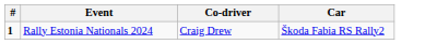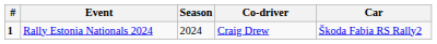 <table class="wikitable">
 <tr>
 <th style="width:1px"> # </th>
 <th style="width:220px">Event</th>
+<th style="width:20px">Season</th>
 <th style="width:140px">Co-driver</th>
 <th style="width:160px">Car</th>
 </tr>
 <tr>
 <td><strong>1</strong></td>
 <td> <a href='#'>Rally Estonia Nationals 2024</a></td>
+<td>2024</td>
 <td> <a href='#'>Craig Drew</a></td>
 <td><a href='#'>Škoda Fabia RS Rally2</a></td>
 </tr>
 </table>
